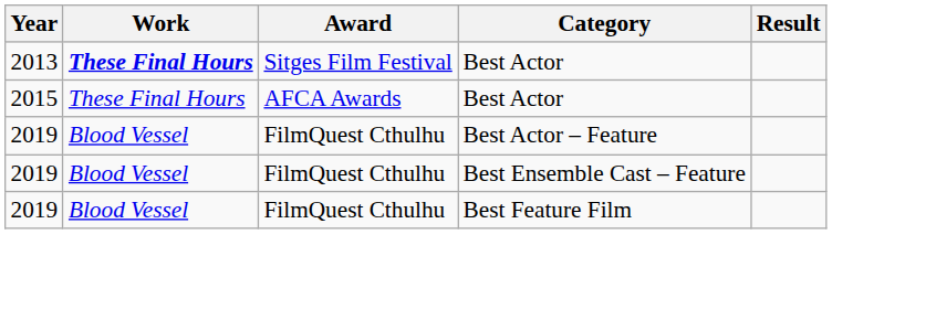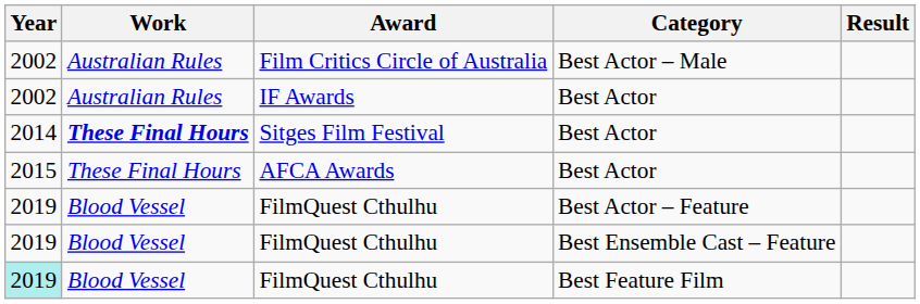 <table class=wikitable>
 <tr>
 <th>Year</th>
 <th>Work</th>
 <th>Award</th>
 <th>Category</th>
 <th>Result</th>
 </tr>
 <tr>
-<td>2013</td>
+<td>2002</td>
+<td><em><a href='#'>Australian Rules</a></em></td>
+<td><a href='#'>Film Critics Circle of Australia</a></td>
+<td>Best Actor – Male</td>
+<td></td>
+</tr>
+<tr>
+<td>2002</td>
+<td><em><a href='#'>Australian Rules</a></em></td>
+<td><a href='#'>IF Awards</a></td>
+<td>Best Actor</td>
+<td></td>
+</tr>
+<tr>
+<td>2014</td>
 <td><strong><em><a href='#'>These Final Hours</a></em></strong></td>
 <td><a href='#'>Sitges Film Festival</a></td>
 <td>Best Actor</td>
 <td></td>
 </tr>
 <tr>
 <td>2015</td>
 <td><em><a href='#'>These Final Hours</a></em></td>
 <td><a href='#'>AFCA Awards</a></td>
 <td>Best Actor</td>
 <td></td>
 </tr>
 <tr>
 <td>2019</td>
 <td><em><a href='#'>Blood Vessel</a></em></td>
 <td>FilmQuest Cthulhu</td>
 <td>Best Actor – Feature</td>
 <td></td>
 </tr>
 <tr>
 <td>2019</td>
 <td><em><a href='#'>Blood Vessel</a></em></td>
 <td>FilmQuest Cthulhu</td>
 <td>Best Ensemble Cast – Feature</td>
 <td></td>
 </tr>
 <tr>
-<td>2019</td>
+<td style="background: paleturquoise;">2019</td>
 <td><em><a href='#'>Blood Vessel</a></em></td>
 <td>FilmQuest Cthulhu</td>
 <td>Best Feature Film</td>
 <td></td>
 </tr>
 </table>
